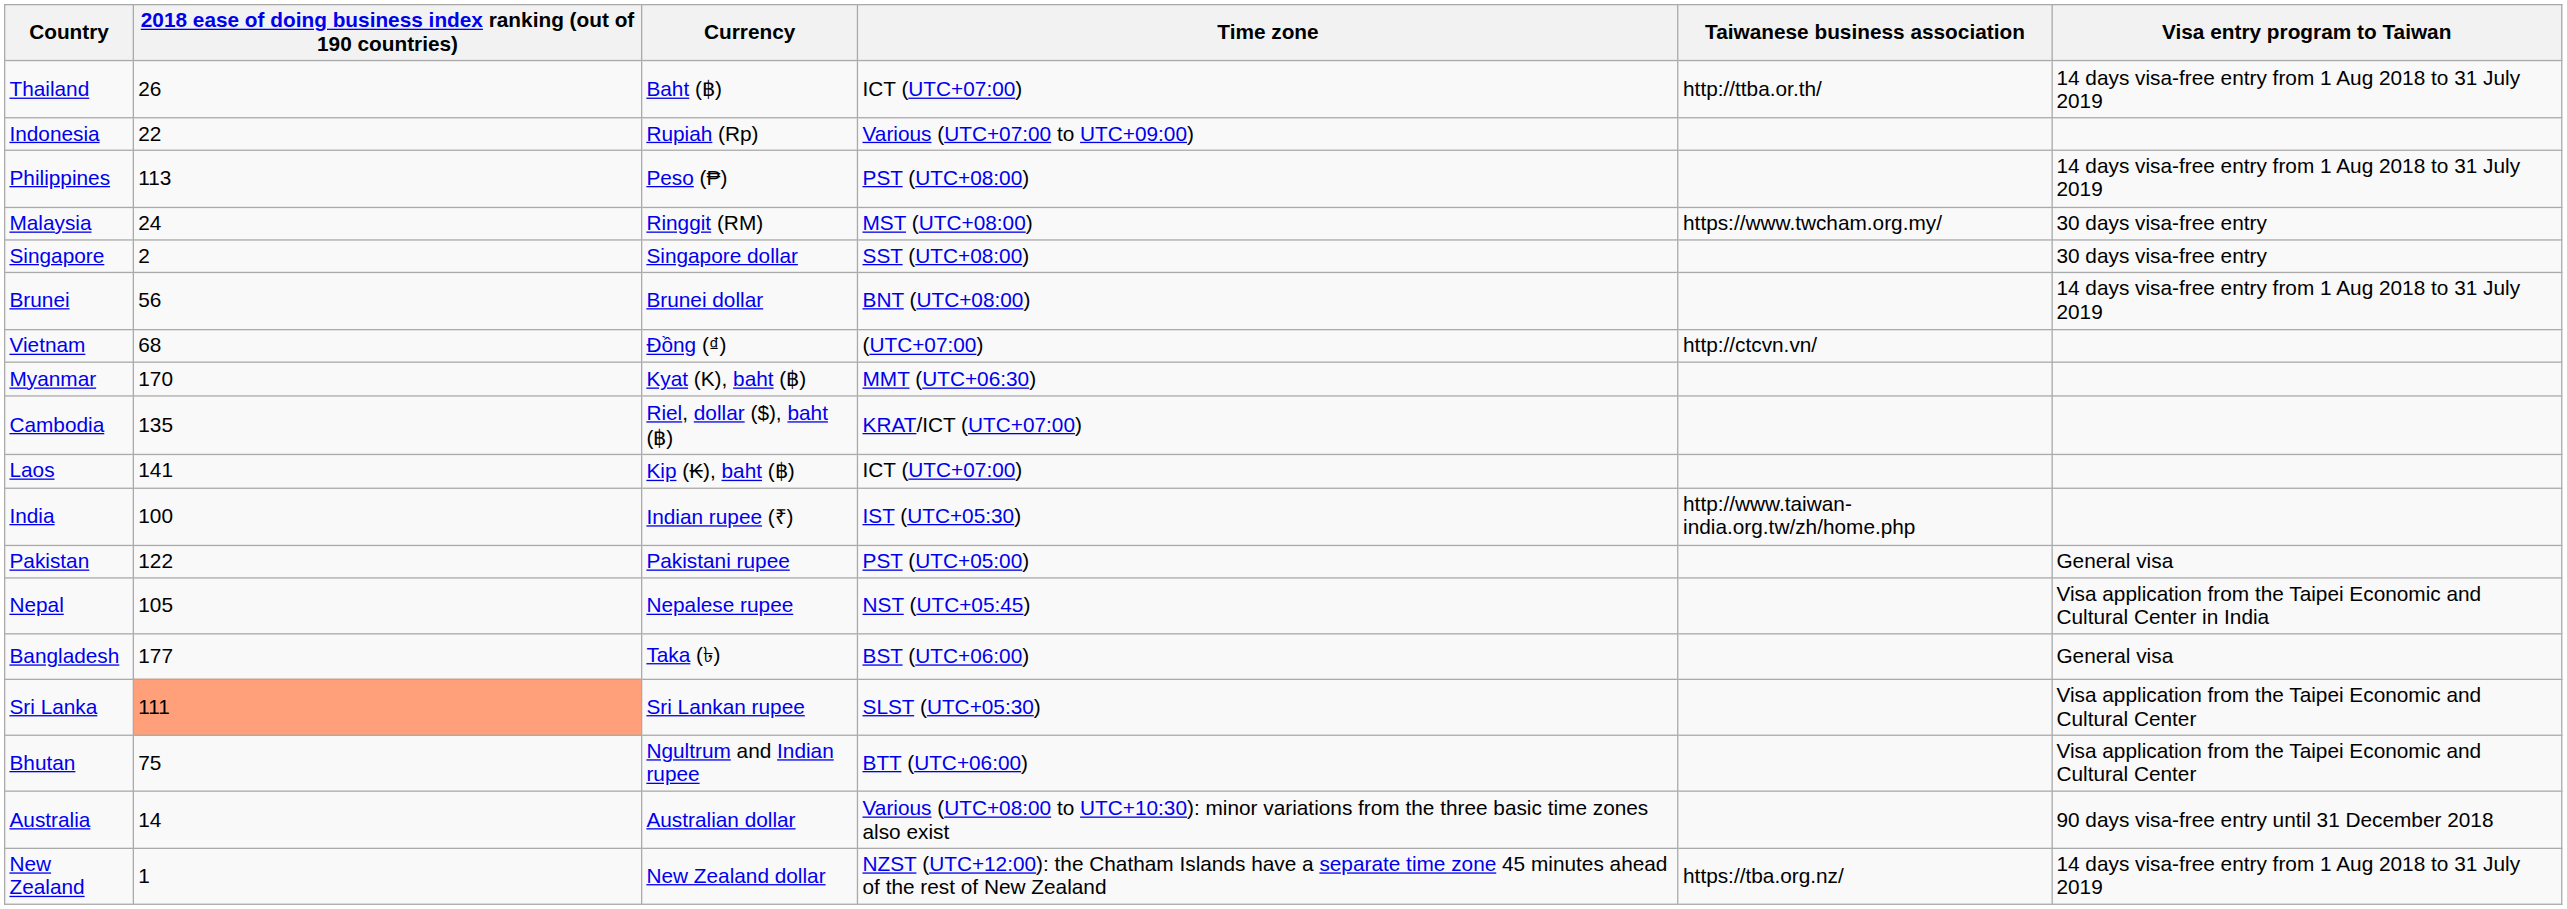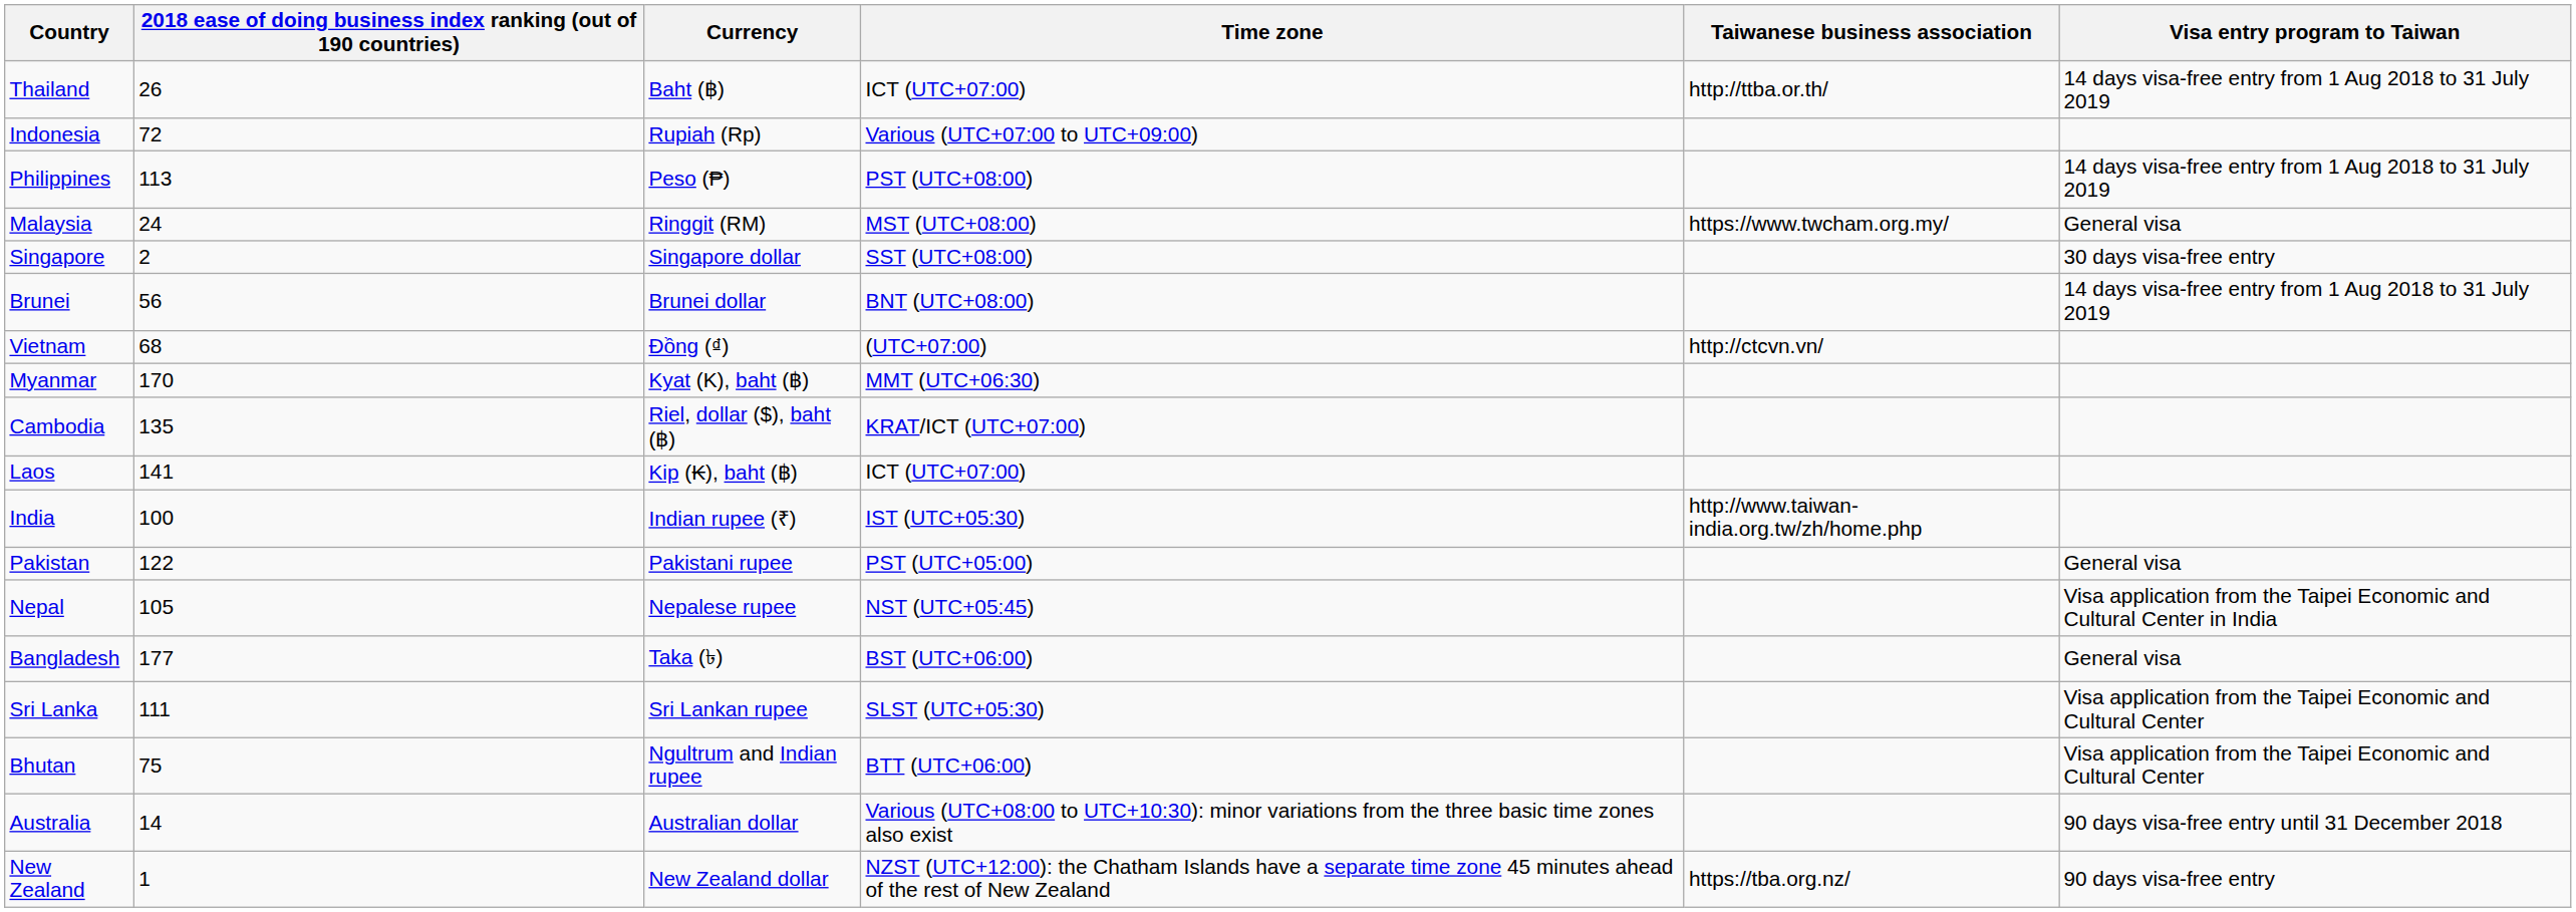 <table class="wikitable sortable">
 <tr>
 <th>Country</th>
 <th><a href='#'>2018 ease of doing business index</a> ranking (out of 190 countries)</th>
 <th>Currency</th>
 <th>Time zone</th>
 <th>Taiwanese business association</th>
 <th>Visa entry program to Taiwan</th>
 </tr>
 <tr>
 <td><a href='#'>Thailand</a></td>
 <td>26</td>
 <td><a href='#'>Baht</a> (฿)</td>
 <td>ICT (<a href='#'>UTC+07:00</a>)</td>
 <td>http://ttba.or.th/</td>
 <td>14 days visa-free entry from 1 Aug 2018 to 31 July 2019</td>
 </tr>
 <tr>
 <td><a href='#'>Indonesia</a></td>
-<td>22</td>
+<td>72</td>
 <td><a href='#'>Rupiah</a> (Rp)</td>
 <td><a href='#'>Various</a> (<a href='#'>UTC+07:00</a> to <a href='#'>UTC+09:00</a>)</td>
 <td></td>
 <td></td>
 </tr>
 <tr>
 <td><a href='#'>Philippines</a></td>
 <td>113</td>
 <td><a href='#'>Peso</a> (₱)</td>
 <td><a href='#'>PST</a> (<a href='#'>UTC+08:00</a>)</td>
 <td></td>
 <td>14 days visa-free entry from 1 Aug 2018 to 31 July 2019</td>
 </tr>
 <tr>
 <td><a href='#'>Malaysia</a></td>
 <td>24</td>
 <td><a href='#'>Ringgit</a> (RM)</td>
 <td><a href='#'>MST</a> (<a href='#'>UTC+08:00</a>)</td>
 <td>https://www.twcham.org.my/</td>
-<td>30 days visa-free entry</td>
+<td>General visa</td>
 </tr>
 <tr>
 <td><a href='#'>Singapore</a></td>
 <td>2</td>
 <td><a href='#'>Singapore dollar</a></td>
 <td><a href='#'>SST</a> (<a href='#'>UTC+08:00</a>)</td>
 <td></td>
 <td>30 days visa-free entry</td>
 </tr>
 <tr>
 <td><a href='#'>Brunei</a></td>
 <td>56</td>
 <td><a href='#'>Brunei dollar</a></td>
 <td><a href='#'>BNT</a> (<a href='#'>UTC+08:00</a>)</td>
 <td></td>
 <td>14 days visa-free entry from 1 Aug 2018 to 31 July 2019</td>
 </tr>
 <tr>
 <td><a href='#'>Vietnam</a></td>
 <td>68</td>
 <td><a href='#'>Đồng</a> (₫)</td>
 <td>(<a href='#'>UTC+07:00</a>)</td>
 <td>http://ctcvn.vn/</td>
 <td></td>
 </tr>
 <tr>
 <td><a href='#'>Myanmar</a></td>
 <td>170</td>
 <td><a href='#'>Kyat</a> (K), <a href='#'>baht</a> (฿)</td>
 <td><a href='#'>MMT</a> (<a href='#'>UTC+06:30</a>)</td>
 <td></td>
 <td></td>
 </tr>
 <tr>
 <td><a href='#'>Cambodia</a></td>
 <td>135</td>
 <td><a href='#'>Riel</a>, <a href='#'>dollar</a> ($), <a href='#'>baht</a> (฿)</td>
 <td><a href='#'>KRAT</a>/ICT (<a href='#'>UTC+07:00</a>)</td>
 <td></td>
 <td></td>
 </tr>
 <tr>
 <td><a href='#'>Laos</a></td>
 <td>141</td>
 <td><a href='#'>Kip</a> (₭), <a href='#'>baht</a> (฿)</td>
 <td>ICT (<a href='#'>UTC+07:00</a>)</td>
 <td></td>
 <td></td>
 </tr>
 <tr>
 <td><a href='#'>India</a></td>
 <td>100</td>
 <td><a href='#'>Indian rupee</a> (₹)</td>
 <td><a href='#'>IST</a> (<a href='#'>UTC+05:30</a>)</td>
 <td>http://www.taiwan-india.org.tw/zh/home.php</td>
 <td></td>
 </tr>
 <tr>
 <td><a href='#'>Pakistan</a></td>
 <td>122</td>
 <td><a href='#'>Pakistani rupee</a></td>
 <td><a href='#'>PST</a> (<a href='#'>UTC+05:00</a>)</td>
 <td></td>
 <td>General visa</td>
 </tr>
 <tr>
 <td><a href='#'>Nepal</a></td>
 <td>105</td>
 <td><a href='#'>Nepalese rupee</a></td>
 <td><a href='#'>NST</a> (<a href='#'>UTC+05:45</a>)</td>
 <td></td>
 <td>Visa application from the Taipei Economic and Cultural Center in India</td>
 </tr>
 <tr>
 <td><a href='#'>Bangladesh</a></td>
 <td>177</td>
 <td><a href='#'>Taka</a> (৳)</td>
 <td><a href='#'>BST</a> (<a href='#'>UTC+06:00</a>)</td>
 <td></td>
 <td>General visa</td>
 </tr>
 <tr>
 <td><a href='#'>Sri Lanka</a></td>
-<td style="background: lightsalmon;">111</td>
+<td>111</td>
 <td><a href='#'>Sri Lankan rupee</a></td>
 <td><a href='#'>SLST</a> (<a href='#'>UTC+05:30</a>)</td>
 <td></td>
 <td>Visa application from the Taipei Economic and Cultural Center</td>
 </tr>
 <tr>
 <td><a href='#'>Bhutan</a></td>
 <td>75</td>
 <td><a href='#'>Ngultrum</a>  and <a href='#'>Indian rupee</a> </td>
 <td><a href='#'>BTT</a> (<a href='#'>UTC+06:00</a>)</td>
 <td></td>
 <td>Visa application from the Taipei Economic and Cultural Center</td>
 </tr>
 <tr>
 <td><a href='#'>Australia</a></td>
 <td>14</td>
 <td><a href='#'>Australian dollar</a></td>
 <td><a href='#'>Various</a> (<a href='#'>UTC+08:00</a> to <a href='#'>UTC+10:30</a>): minor variations from the three basic time zones also exist</td>
 <td></td>
 <td>90 days visa-free entry until 31 December 2018</td>
 </tr>
 <tr>
 <td><a href='#'>New Zealand</a></td>
 <td>1</td>
 <td><a href='#'>New Zealand dollar</a></td>
 <td><a href='#'>NZST</a> (<a href='#'>UTC+12:00</a>): the Chatham Islands have a <a href='#'>separate time zone</a> 45 minutes ahead of the rest of New Zealand</td>
 <td>https://tba.org.nz/</td>
-<td>14 days visa-free entry from 1 Aug 2018 to 31 July 2019</td>
+<td>90 days visa-free entry</td>
 </tr>
 </table>
